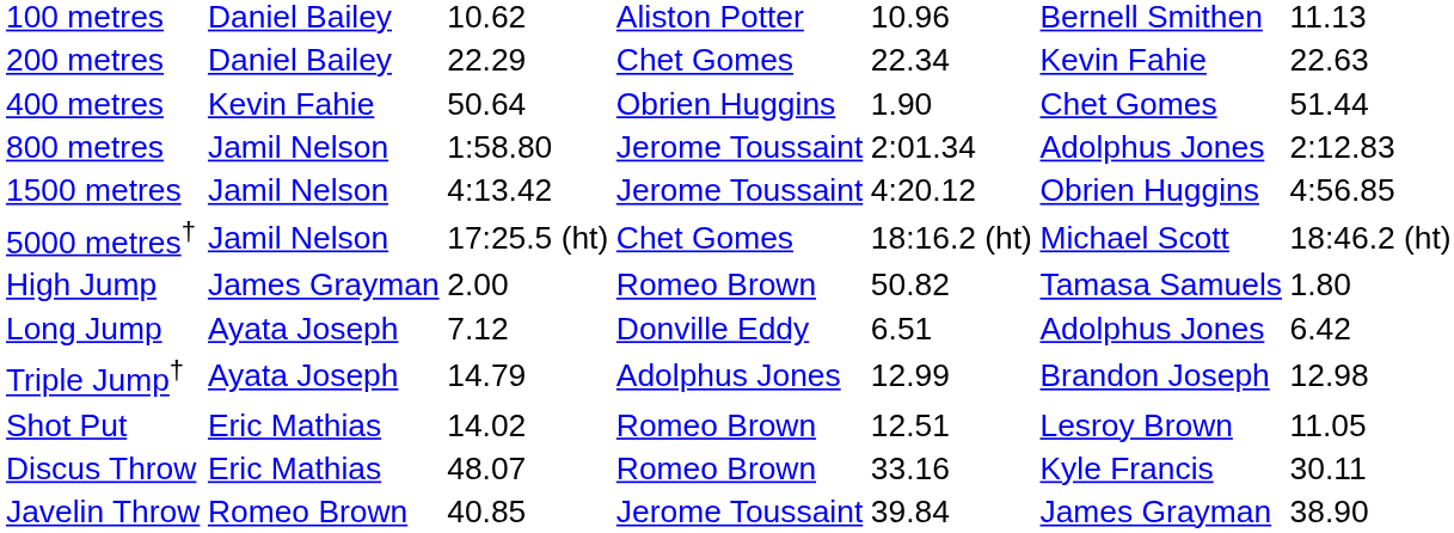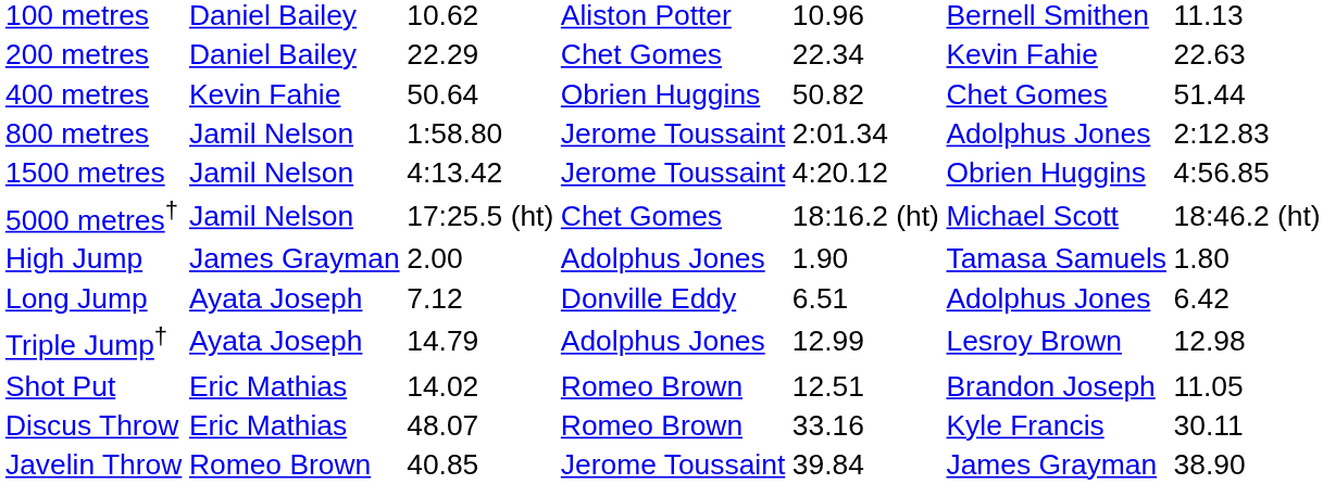 <table>
 <tr>
 <td><a href='#'>100 metres</a></td>
 <td align=left><a href='#'>Daniel Bailey</a> <br> </td>
 <td>10.62</td>
 <td align=left><a href='#'>Aliston Potter</a> <br> </td>
 <td>10.96</td>
 <td align=left><a href='#'>Bernell Smithen</a> <br> </td>
 <td>11.13</td>
 </tr>
 <tr>
 <td><a href='#'>200 metres</a></td>
 <td align=left><a href='#'>Daniel Bailey</a> <br> </td>
 <td>22.29</td>
 <td align=left><a href='#'>Chet Gomes</a> <br> </td>
 <td>22.34</td>
 <td align=left><a href='#'>Kevin Fahie</a> <br> </td>
 <td>22.63</td>
 </tr>
 <tr>
 <td><a href='#'>400 metres</a></td>
 <td align=left><a href='#'>Kevin Fahie</a> <br> </td>
 <td>50.64</td>
 <td align=left><a href='#'>Obrien Huggins</a> <br> </td>
-<td>1.90</td>
+<td>50.82</td>
 <td align=left><a href='#'>Chet Gomes</a> <br> </td>
 <td>51.44</td>
 </tr>
 <tr>
 <td><a href='#'>800 metres</a></td>
 <td align=left><a href='#'>Jamil Nelson</a> <br> </td>
 <td>1:58.80</td>
 <td align=left><a href='#'>Jerome Toussaint</a> <br> </td>
 <td>2:01.34</td>
 <td align=left><a href='#'>Adolphus Jones</a> <br> </td>
 <td>2:12.83</td>
 </tr>
 <tr>
 <td><a href='#'>1500 metres</a></td>
 <td align=left><a href='#'>Jamil Nelson</a> <br> </td>
 <td>4:13.42</td>
 <td align=left><a href='#'>Jerome Toussaint</a> <br> </td>
 <td>4:20.12</td>
 <td align=left><a href='#'>Obrien Huggins</a> <br> </td>
 <td>4:56.85</td>
 </tr>
 <tr>
 <td><a href='#'>5000 metres</a><sup>†</sup></td>
 <td align=left><a href='#'>Jamil Nelson</a> <br> </td>
 <td>17:25.5 (ht)</td>
 <td align=left><a href='#'>Chet Gomes</a> <br> </td>
 <td>18:16.2 (ht)</td>
 <td align=left><a href='#'>Michael Scott</a> <br> </td>
 <td>18:46.2 (ht)</td>
 </tr>
 <tr>
 <td><a href='#'>High Jump</a></td>
 <td align=left><a href='#'>James Grayman</a> <br> </td>
 <td>2.00</td>
-<td align=left><a href='#'>Romeo Brown</a> <br> </td>
-<td>50.82</td>
+<td align=left><a href='#'>Adolphus Jones</a> <br> </td>
+<td>1.90</td>
 <td align=left><a href='#'>Tamasa Samuels</a> <br> </td>
 <td>1.80</td>
 </tr>
 <tr>
 <td><a href='#'>Long Jump</a></td>
 <td align=left><a href='#'>Ayata Joseph</a> <br> </td>
 <td>7.12</td>
 <td align=left><a href='#'>Donville Eddy</a> <br> </td>
 <td>6.51</td>
 <td align=left><a href='#'>Adolphus Jones</a> <br> </td>
 <td>6.42</td>
 </tr>
 <tr>
 <td><a href='#'>Triple Jump</a><sup>†</sup></td>
 <td align=left><a href='#'>Ayata Joseph</a> <br> </td>
 <td>14.79</td>
 <td align=left><a href='#'>Adolphus Jones</a> <br> </td>
 <td>12.99</td>
-<td align=left><a href='#'>Brandon Joseph</a> <br> </td>
+<td align=left><a href='#'>Lesroy Brown</a> <br> </td>
 <td>12.98</td>
 </tr>
 <tr>
 <td><a href='#'>Shot Put</a></td>
 <td align=left><a href='#'>Eric Mathias</a> <br> </td>
 <td>14.02</td>
 <td align=left><a href='#'>Romeo Brown</a> <br> </td>
 <td>12.51</td>
-<td align=left><a href='#'>Lesroy Brown</a> <br> </td>
+<td align=left><a href='#'>Brandon Joseph</a> <br> </td>
 <td>11.05</td>
 </tr>
 <tr>
 <td><a href='#'>Discus Throw</a></td>
 <td align=left><a href='#'>Eric Mathias</a> <br> </td>
 <td>48.07</td>
 <td align=left><a href='#'>Romeo Brown</a> <br> </td>
 <td>33.16</td>
 <td align=left><a href='#'>Kyle Francis</a> <br> </td>
 <td>30.11</td>
 </tr>
 <tr>
 <td><a href='#'>Javelin Throw</a></td>
 <td align=left><a href='#'>Romeo Brown</a> <br> </td>
 <td>40.85</td>
 <td align=left><a href='#'>Jerome Toussaint</a> <br> </td>
 <td>39.84</td>
 <td align=left><a href='#'>James Grayman</a> <br> </td>
 <td>38.90</td>
 </tr>
 </table>
